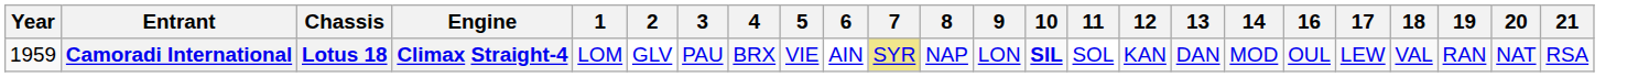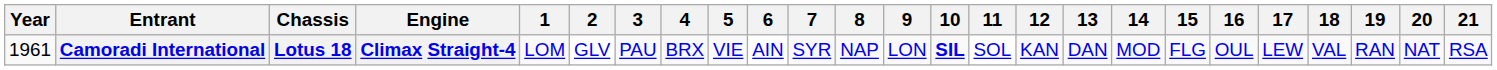 <table class="wikitable" style="text-align:center; font-size:90%">
 <tr>
 <th>Year</th>
 <th>Entrant</th>
 <th>Chassis</th>
 <th>Engine</th>
 <th>1</th>
 <th>2</th>
 <th>3</th>
 <th>4</th>
 <th>5</th>
 <th>6</th>
 <th>7</th>
 <th>8</th>
 <th>9</th>
 <th>10</th>
 <th>11</th>
 <th>12</th>
 <th>13</th>
 <th>14</th>
+<th>15</th>
 <th>16</th>
 <th>17</th>
 <th>18</th>
 <th>19</th>
 <th>20</th>
 <th>21</th>
 </tr>
 <tr>
-<td>1959</td>
+<td>1961</td>
 <th><a href='#'>Camoradi International</a></th>
 <th><a href='#'>Lotus 18</a></th>
 <th><a href='#'>Climax</a> <a href='#'>Straight-4</a></th>
 <td><a href='#'>LOM</a></td>
 <td style="background:#FFFFFF;"><a href='#'>GLV</a><br></td>
 <td><a href='#'>PAU</a></td>
 <td><a href='#'>BRX</a></td>
 <td><a href='#'>VIE</a></td>
 <td style="background:#FFFFFF;"><a href='#'>AIN</a><br></td>
-<td style="background: khaki;"><a href='#'>SYR</a></td>
+<td><a href='#'>SYR</a></td>
 <td><a href='#'>NAP</a></td>
 <td><a href='#'>LON</a></td>
 <td><strong><a href='#'>SIL</a></strong></td>
 <td style="background:#FFFFFF;"><a href='#'>SOL</a><br></td>
 <td><a href='#'>KAN</a></td>
 <td><a href='#'>DAN</a></td>
 <td><a href='#'>MOD</a></td>
+<td><a href='#'>FLG</a></td>
 <td><a href='#'>OUL</a></td>
 <td><a href='#'>LEW</a></td>
 <td><a href='#'>VAL</a></td>
 <td><a href='#'>RAN</a></td>
 <td><a href='#'>NAT</a></td>
 <td><a href='#'>RSA</a></td>
 </tr>
 </table>
